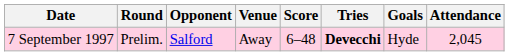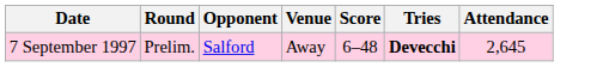 <table class="wikitable">
 <tr>
 <th>Date</th>
 <th>Round</th>
 <th>Opponent</th>
 <th>Venue</th>
 <th>Score</th>
 <th>Tries</th>
-<th>Goals</th>
 <th>Attendance</th>
 </tr>
 <tr bgcolor="#ffd0e3">
 <td>7 September 1997</td>
 <td>Prelim.</td>
 <td><a href='#'>Salford</a></td>
 <td>Away</td>
 <td align="center">6–48</td>
 <td><strong>Devecchi</strong></td>
-<td>Hyde</td>
-<td align="center">2,045</td>
+<td align="center">2,645</td>
 </tr>
 </table>
